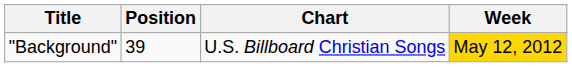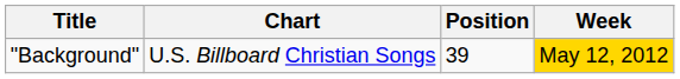 <table class="wikitable">
 <tr>
 <th align="left">Title</th>
+<th align="left">Chart</th>
 <th align="left">Position</th>
-<th align="left">Chart</th>
 <th align="left">Week</th>
 </tr>
 <tr>
 <td align="left">"Background"</td>
+<td align="left">U.S. <em>Billboard</em> <a href='#'>Christian Songs</a></td>
 <td align="left">39</td>
-<td align="left">U.S. <em>Billboard</em> <a href='#'>Christian Songs</a></td>
 <td align="left" style="background: gold;">May 12, 2012</td>
 </tr>
 </table>
